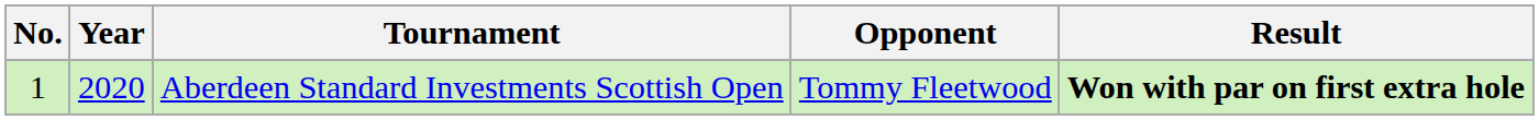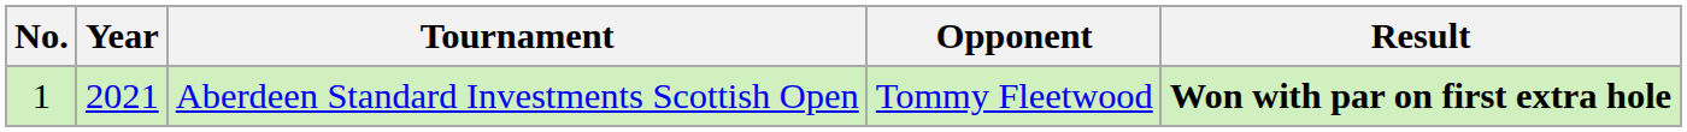 <table class="wikitable" style="font-size:95%;">
 <tr>
 <th>No.</th>
 <th>Year</th>
 <th>Tournament</th>
 <th>Opponent</th>
 <th>Result</th>
 </tr>
 <tr style="background:#D0F0C0;">
 <td align=center>1</td>
-<td><a href='#'>2020</a></td>
+<td><a href='#'>2021</a></td>
 <td><a href='#'>Aberdeen Standard Investments Scottish Open</a></td>
 <td> <a href='#'>Tommy Fleetwood</a></td>
 <td><strong>Won with par on first extra hole</strong></td>
 </tr>
 </table>
